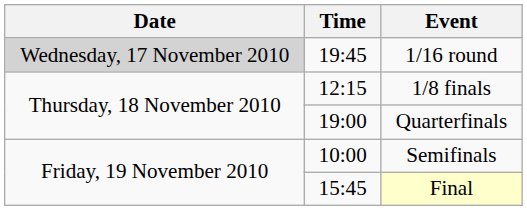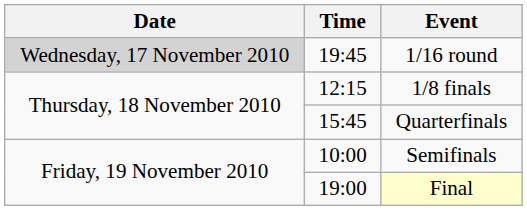 <table class = "wikitable" style="text-align:center;">
 <tr>
 <th width=220>Date</th>
 <th width=50>Time</th>
 <th width=100>Event</th>
 </tr>
 <tr>
 <td style="background: lightgrey;">Wednesday, 17 November 2010</td>
 <td>19:45</td>
 <td>1/16 round</td>
 </tr>
 <tr>
 <td rowspan=2>Thursday, 18 November 2010</td>
 <td>12:15</td>
 <td>1/8 finals</td>
 </tr>
 <tr>
-<td>19:00</td>
+<td>15:45</td>
 <td>Quarterfinals</td>
 </tr>
 <tr>
 <td rowspan=2>Friday, 19 November 2010</td>
 <td>10:00</td>
 <td>Semifinals</td>
 </tr>
 <tr>
-<td>15:45</td>
+<td>19:00</td>
 <td bgcolor=ffffcc>Final</td>
 </tr>
 </table>
